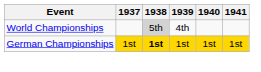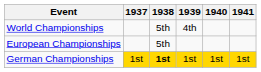 <table class="wikitable">
 <tr>
 <th>Event</th>
 <th>1937</th>
 <th>1938</th>
 <th>1939</th>
 <th>1940</th>
 <th>1941</th>
 </tr>
 <tr>
 <td><a href='#'>World Championships</a></td>
 <td></td>
-<td align="center" style="background: lightgrey;">5th</td>
+<td align="center">5th</td>
 <td align="center">4th</td>
+<td></td>
+<td></td>
+</tr>
+<tr>
+<td><a href='#'>European Championships</a></td>
+<td></td>
+<td align="center">5th</td>
+<td></td>
 <td></td>
 <td></td>
 </tr>
 <tr>
 <td><a href='#'>German Championships</a></td>
 <td align="center" bgcolor="gold">1st</td>
 <td align="center" bgcolor="gold"><strong>1st</strong></td>
 <td align="center" bgcolor="gold">1st</td>
 <td align="center" bgcolor="gold">1st</td>
 <td align="center" bgcolor="gold">1st</td>
 </tr>
 </table>
